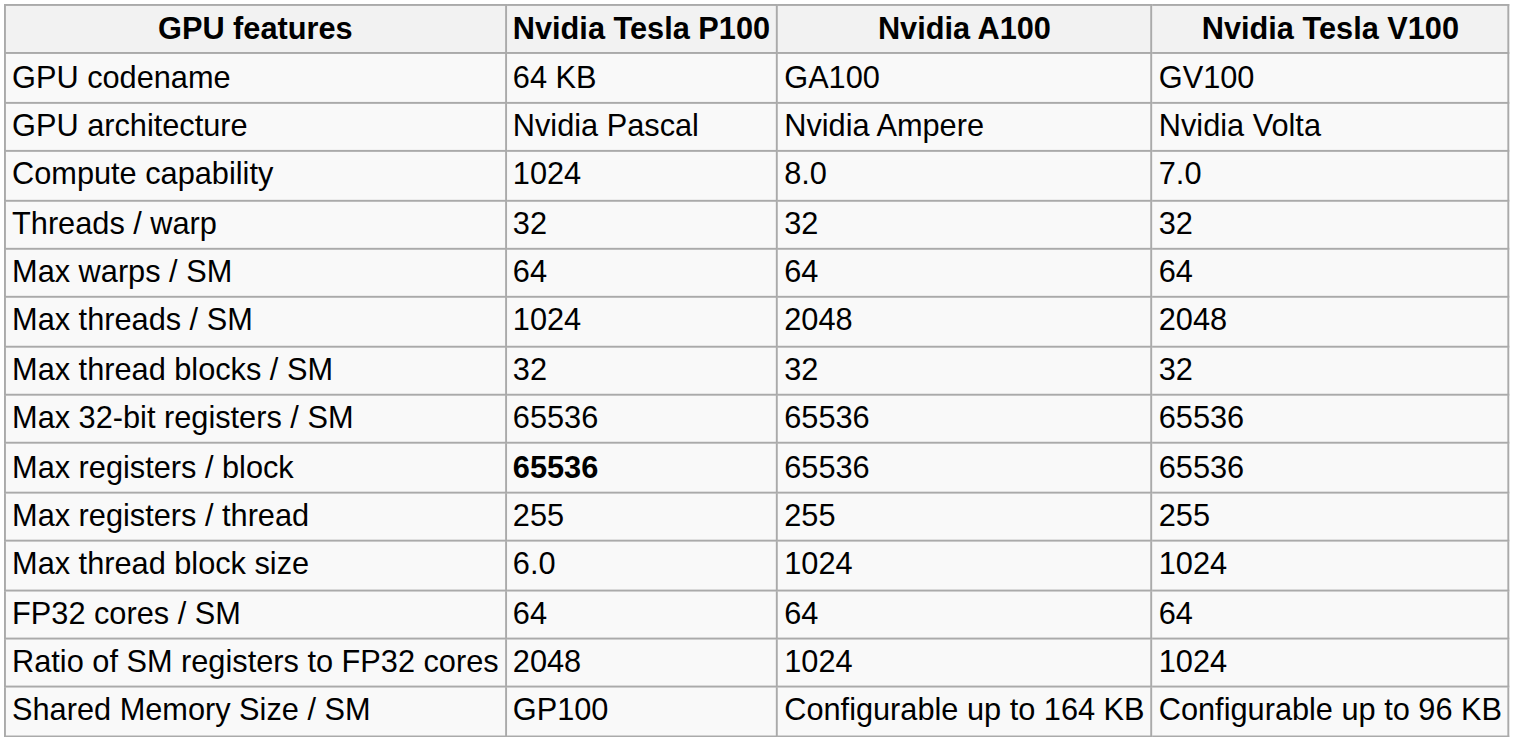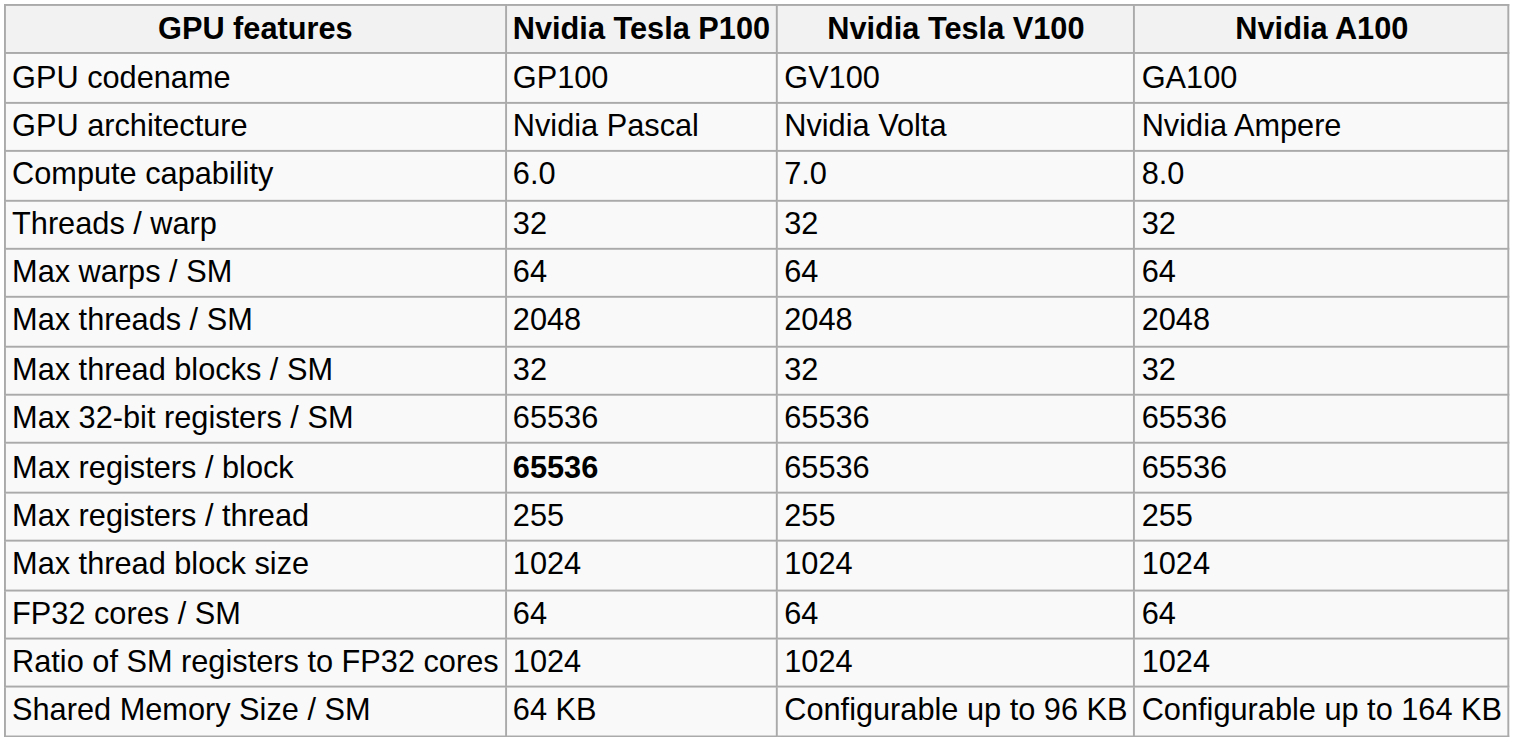 <table class="wikitable" style="text-align:left;">
 <tr>
 <th>GPU features</th>
 <th>Nvidia Tesla P100</th>
+<th>Nvidia Tesla V100</th>
 <th>Nvidia A100</th>
-<th>Nvidia Tesla V100</th>
 </tr>
 <tr>
 <td>GPU codename</td>
-<td>64 KB</td>
+<td>GP100</td>
+<td>GV100</td>
 <td>GA100</td>
-<td>GV100</td>
 </tr>
 <tr>
 <td>GPU architecture</td>
 <td>Nvidia Pascal</td>
+<td>Nvidia Volta</td>
 <td>Nvidia Ampere</td>
-<td>Nvidia Volta</td>
 </tr>
 <tr>
 <td>Compute capability</td>
-<td>1024</td>
+<td>6.0</td>
+<td>7.0</td>
 <td>8.0</td>
-<td>7.0</td>
 </tr>
 <tr>
 <td>Threads / warp</td>
 <td>32</td>
 <td>32</td>
 <td>32</td>
 </tr>
 <tr>
 <td>Max warps / SM</td>
 <td>64</td>
 <td>64</td>
 <td>64</td>
 </tr>
 <tr>
 <td>Max threads / SM</td>
-<td>1024</td>
+<td>2048</td>
 <td>2048</td>
 <td>2048</td>
 </tr>
 <tr>
 <td>Max thread blocks / SM</td>
 <td>32</td>
 <td>32</td>
 <td>32</td>
 </tr>
 <tr>
 <td>Max 32-bit registers / SM</td>
 <td>65536</td>
 <td>65536</td>
 <td>65536</td>
 </tr>
 <tr>
 <td>Max registers / block</td>
 <td><strong>65536</strong></td>
 <td>65536</td>
 <td>65536</td>
 </tr>
 <tr>
 <td>Max registers / thread</td>
 <td>255</td>
 <td>255</td>
 <td>255</td>
 </tr>
 <tr>
 <td>Max thread block size</td>
-<td>6.0</td>
+<td>1024</td>
 <td>1024</td>
 <td>1024</td>
 </tr>
 <tr>
 <td>FP32 cores / SM</td>
 <td>64</td>
 <td>64</td>
 <td>64</td>
 </tr>
 <tr>
 <td>Ratio of SM registers to FP32 cores</td>
-<td>2048</td>
+<td>1024</td>
 <td>1024</td>
 <td>1024</td>
 </tr>
 <tr>
 <td>Shared Memory Size / SM</td>
-<td>GP100</td>
+<td>64 KB</td>
+<td>Configurable up to 96 KB</td>
 <td>Configurable up to 164 KB</td>
-<td>Configurable up to 96 KB</td>
 </tr>
 </table>
